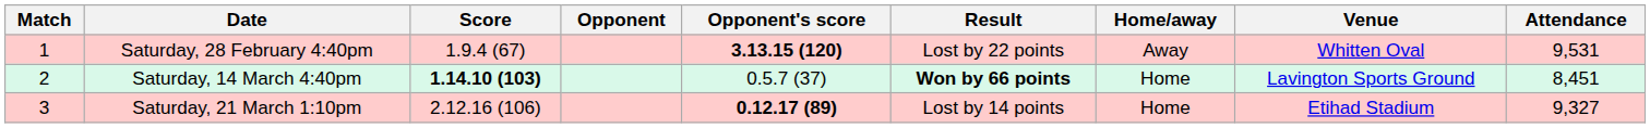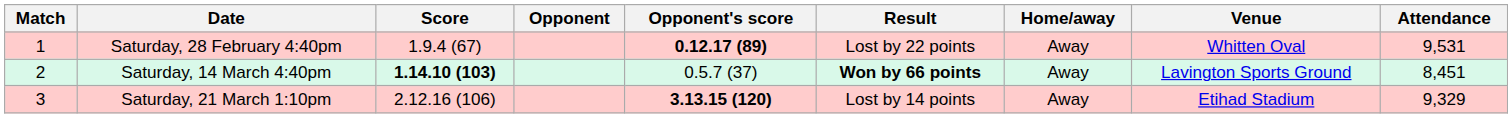 <table class="wikitable" style="font-size:90%; text-align:center; width: 100%; margin-left: auto; margin-right: auto;">
 <tr>
 <th>Match</th>
 <th>Date</th>
 <th>Score</th>
 <th>Opponent</th>
 <th>Opponent's score</th>
 <th>Result</th>
 <th>Home/away</th>
 <th>Venue</th>
 <th>Attendance</th>
 </tr>
 <tr style="background:#fcc;">
 <td>1</td>
 <td>Saturday, 28 February 4:40pm</td>
 <td>1.9.4 (67)</td>
 <td></td>
-<td><strong>3.13.15 (120)</strong></td>
+<td><strong>0.12.17 (89)</strong></td>
 <td>Lost by 22 points</td>
 <td>Away</td>
 <td><a href='#'>Whitten Oval</a></td>
 <td>9,531</td>
 </tr>
 <tr style="background:#d9f9e9;">
 <td>2</td>
 <td>Saturday, 14 March 4:40pm</td>
 <td><strong>1.14.10 (103)</strong></td>
 <td></td>
 <td>0.5.7 (37)</td>
 <td><strong>Won by 66 points</strong></td>
-<td>Home</td>
+<td>Away</td>
 <td><a href='#'>Lavington Sports Ground</a></td>
 <td>8,451</td>
 </tr>
 <tr style="background:#fcc;">
 <td>3</td>
 <td>Saturday, 21 March 1:10pm</td>
 <td>2.12.16 (106)</td>
 <td></td>
-<td><strong>0.12.17 (89)</strong></td>
+<td><strong>3.13.15 (120)</strong></td>
 <td>Lost by 14 points</td>
-<td>Home</td>
+<td>Away</td>
 <td><a href='#'>Etihad Stadium</a></td>
-<td>9,327</td>
+<td>9,329</td>
 </tr>
 </table>
